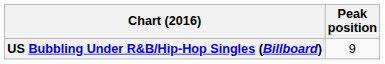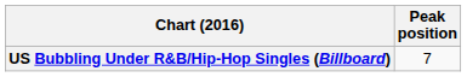 <table class="wikitable sortable plainrowheaders" style="text-align:center">
 <tr>
 <th scope="col">Chart (2016)</th>
 <th scope="col">Peak<br> position</th>
 </tr>
 <tr>
 <th scope="row">US <a href='#'>Bubbling Under R&B/Hip-Hop Singles</a> (<em><a href='#'>Billboard</a></em>)</th>
-<td>9</td>
+<td>7</td>
 </tr>
 </table>
